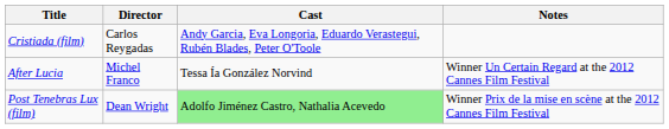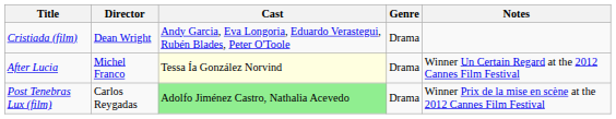 <table class="wikitable sortable">
 <tr>
 <th>Title</th>
 <th>Director</th>
 <th>Cast</th>
+<th>Genre</th>
 <th>Notes</th>
 </tr>
 <tr>
 <td><span></span><em><a href='#'>Cristiada (film)</a></em></td>
-<td>Carlos Reygadas</td>
+<td><a href='#'>Dean Wright</a></td>
 <td><a href='#'>Andy Garcia</a>, <a href='#'>Eva Longoria</a>, <a href='#'>Eduardo Verastegui</a>, <a href='#'>Rubén Blades</a>, <a href='#'>Peter O'Toole</a></td>
+<td>Drama</td>
 <td></td>
 </tr>
 <tr>
 <td><span></span><em><a href='#'>After Lucia</a></em></td>
 <td><a href='#'>Michel Franco</a></td>
-<td>Tessa Ía González Norvind</td>
+<td style="background: lightyellow;">Tessa Ía González Norvind</td>
+<td>Drama</td>
 <td>Winner <a href='#'>Un Certain Regard</a> at the <a href='#'>2012 Cannes Film Festival</a></td>
 </tr>
 <tr>
 <td><span></span><em><a href='#'>Post Tenebras Lux (film)</a></em></td>
-<td><a href='#'>Dean Wright</a></td>
+<td>Carlos Reygadas</td>
 <td style="background: lightgreen;">Adolfo Jiménez Castro, Nathalia Acevedo</td>
+<td>Drama</td>
 <td>Winner <a href='#'>Prix de la mise en scène</a> at the <a href='#'>2012 Cannes Film Festival</a></td>
 </tr>
 </table>
